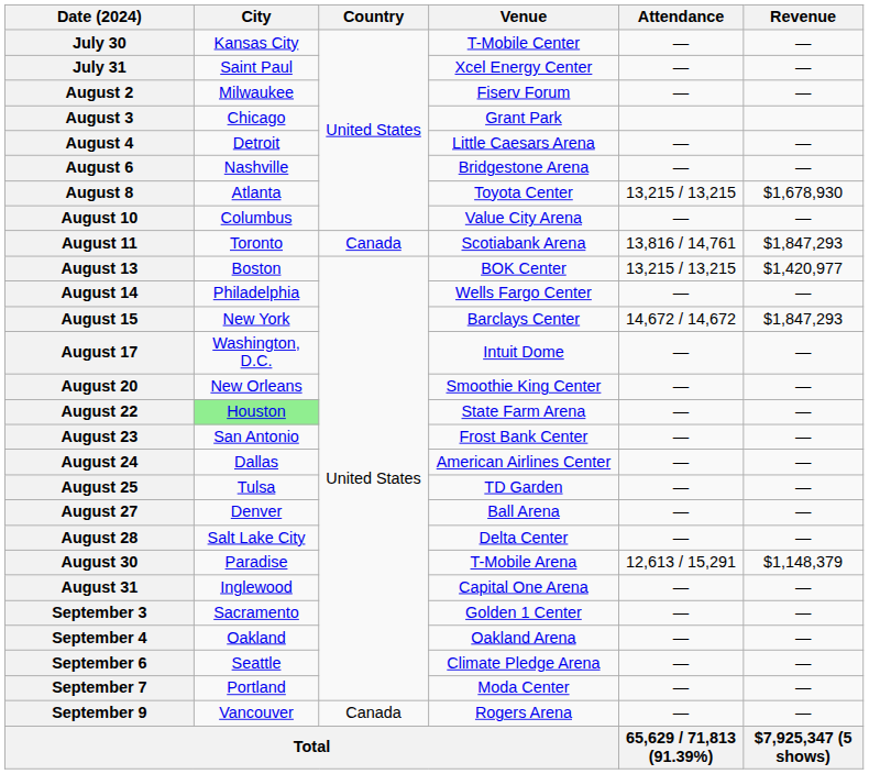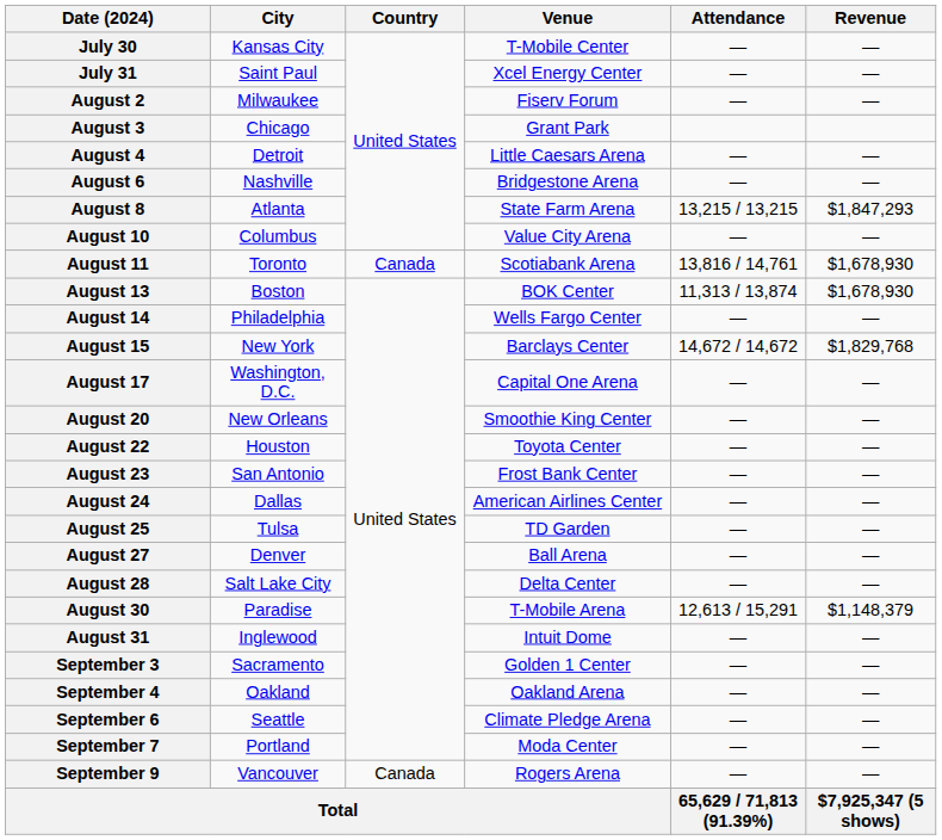 <table class="wikitable plainrowheaders" style="text-align:center;">
 <tr>
 <th scope="col" style="width:20em;">Date (2024)</th>
 <th scope="col" style="width:10em;">City</th>
 <th scope="col" style="width:10em;">Country</th>
 <th scope="col" style="width:20em;">Venue</th>
 <th scope="col" style="width:10em;">Attendance</th>
 <th scope="col" style="width:10em;">Revenue</th>
 </tr>
 <tr>
 <th scope="row" style="text-align:center;">July 30</th>
 <td><a href='#'>Kansas City</a></td>
 <td rowspan="8"><a href='#'>United States</a></td>
 <td><a href='#'>T-Mobile Center</a></td>
 <td>—</td>
 <td>—</td>
 </tr>
 <tr>
 <th scope="row" style="text-align:center;">July 31</th>
 <td><a href='#'>Saint Paul</a></td>
 <td><a href='#'>Xcel Energy Center</a></td>
 <td>—</td>
 <td>—</td>
 </tr>
 <tr>
 <th scope="row" style="text-align:center;">August 2</th>
 <td><a href='#'>Milwaukee</a></td>
 <td><a href='#'>Fiserv Forum</a></td>
 <td>—</td>
 <td>—</td>
 </tr>
 <tr>
 <th scope="row" style="text-align:center;">August 3</th>
 <td><a href='#'>Chicago</a></td>
 <td><a href='#'>Grant Park</a></td>
 <td></td>
 <td></td>
 </tr>
 <tr>
 <th scope="row" style="text-align:center;">August 4</th>
 <td><a href='#'>Detroit</a></td>
 <td><a href='#'>Little Caesars Arena</a></td>
 <td>—</td>
 <td>—</td>
 </tr>
 <tr>
 <th scope="row" style="text-align:center;">August 6</th>
 <td><a href='#'>Nashville</a></td>
 <td><a href='#'>Bridgestone Arena</a></td>
 <td>—</td>
 <td>—</td>
 </tr>
 <tr>
 <th scope="row" style="text-align:center;">August 8</th>
 <td><a href='#'>Atlanta</a></td>
-<td><a href='#'>Toyota Center</a></td>
+<td><a href='#'>State Farm Arena</a></td>
 <td>13,215 / 13,215</td>
-<td>$1,678,930</td>
+<td>$1,847,293</td>
 </tr>
 <tr>
 <th scope="row" style="text-align:center;">August 10</th>
 <td><a href='#'>Columbus</a></td>
 <td><a href='#'>Value City Arena</a></td>
 <td>—</td>
 <td>—</td>
 </tr>
 <tr>
 <th scope="row" style="text-align:center;">August 11</th>
 <td><a href='#'>Toronto</a></td>
 <td><a href='#'>Canada</a></td>
 <td><a href='#'>Scotiabank Arena</a></td>
 <td>13,816  / 14,761</td>
-<td>$1,847,293</td>
+<td>$1,678,930</td>
 </tr>
 <tr>
 <th scope="row" style="text-align:center;">August 13</th>
 <td><a href='#'>Boston</a></td>
 <td rowspan="17">United States</td>
 <td><a href='#'>BOK Center</a></td>
-<td>13,215 / 13,215</td>
-<td>$1,420,977</td>
+<td>11,313  / 13,874</td>
+<td>$1,678,930</td>
 </tr>
 <tr>
 <th scope="row" style="text-align:center;">August 14</th>
 <td><a href='#'>Philadelphia</a></td>
 <td><a href='#'>Wells Fargo Center</a></td>
 <td>—</td>
 <td>—</td>
 </tr>
 <tr>
 <th scope="row" style="text-align:center;">August 15</th>
 <td><a href='#'>New York</a></td>
 <td><a href='#'>Barclays Center</a></td>
 <td>14,672  / 14,672</td>
-<td>$1,847,293</td>
+<td>$1,829,768</td>
 </tr>
 <tr>
 <th scope="row" style="text-align:center;">August 17</th>
 <td><a href='#'>Washington, D.C.</a></td>
-<td><a href='#'>Intuit Dome</a></td>
+<td><a href='#'>Capital One Arena</a></td>
 <td>—</td>
 <td>—</td>
 </tr>
 <tr>
 <th scope="row" style="text-align:center;">August 20</th>
 <td><a href='#'>New Orleans</a></td>
 <td><a href='#'>Smoothie King Center</a></td>
 <td>—</td>
 <td>—</td>
 </tr>
 <tr>
 <th scope="row" style="text-align:center;">August 22</th>
-<td style="background: lightgreen;"><a href='#'>Houston</a></td>
-<td><a href='#'>State Farm Arena</a></td>
+<td><a href='#'>Houston</a></td>
+<td><a href='#'>Toyota Center</a></td>
 <td>—</td>
 <td>—</td>
 </tr>
 <tr>
 <th scope="row" style="text-align:center;">August 23</th>
 <td><a href='#'>San Antonio</a></td>
 <td><a href='#'>Frost Bank Center</a></td>
 <td>—</td>
 <td>—</td>
 </tr>
 <tr>
 <th scope="row" style="text-align:center;">August 24</th>
 <td><a href='#'>Dallas</a></td>
 <td><a href='#'>American Airlines Center</a></td>
 <td>—</td>
 <td>—</td>
 </tr>
 <tr>
 <th scope="row" style="text-align:center;">August 25</th>
 <td><a href='#'>Tulsa</a></td>
 <td><a href='#'>TD Garden</a></td>
 <td>—</td>
 <td>—</td>
 </tr>
 <tr>
 <th scope="row" style="text-align:center;">August 27</th>
 <td><a href='#'>Denver</a></td>
 <td><a href='#'>Ball Arena</a></td>
 <td>—</td>
 <td>—</td>
 </tr>
 <tr>
 <th scope="row" style="text-align:center;">August 28</th>
 <td><a href='#'>Salt Lake City</a></td>
 <td><a href='#'>Delta Center</a></td>
 <td>—</td>
 <td>—</td>
 </tr>
 <tr>
 <th scope="row" style="text-align:center;">August 30</th>
 <td><a href='#'>Paradise</a></td>
 <td><a href='#'>T-Mobile Arena</a></td>
 <td>12,613  / 15,291</td>
 <td>$1,148,379</td>
 </tr>
 <tr>
 <th scope="row" style="text-align:center;">August 31</th>
 <td><a href='#'>Inglewood</a></td>
-<td><a href='#'>Capital One Arena</a></td>
+<td><a href='#'>Intuit Dome</a></td>
 <td>—</td>
 <td>—</td>
 </tr>
 <tr>
 <th scope="row" style="text-align:center;">September 3</th>
 <td><a href='#'>Sacramento</a></td>
 <td><a href='#'>Golden 1 Center</a></td>
 <td>—</td>
 <td>—</td>
 </tr>
 <tr>
 <th scope="row" style="text-align:center;">September 4</th>
 <td><a href='#'>Oakland</a></td>
 <td><a href='#'>Oakland Arena</a></td>
 <td>—</td>
 <td>—</td>
 </tr>
 <tr>
 <th scope="row" style="text-align:center;">September 6</th>
 <td><a href='#'>Seattle</a></td>
 <td><a href='#'>Climate Pledge Arena</a></td>
 <td>—</td>
 <td>—</td>
 </tr>
 <tr>
 <th scope="row" style="text-align:center;">September 7</th>
 <td><a href='#'>Portland</a></td>
 <td><a href='#'>Moda Center</a></td>
 <td>—</td>
 <td>—</td>
 </tr>
 <tr>
 <th scope="row" style="text-align:center;">September 9</th>
 <td><a href='#'>Vancouver</a></td>
 <td>Canada</td>
 <td><a href='#'>Rogers Arena</a></td>
 <td>—</td>
 <td>—</td>
 </tr>
 <tr>
 <th colspan="4">Total</th>
 <th>65,629 / 71,813 (91.39%)</th>
 <th>$7,925,347 (5 shows)</th>
 </tr>
 </table>
